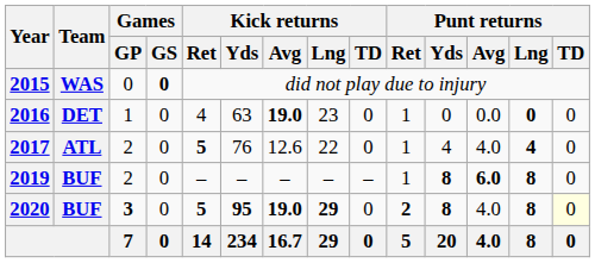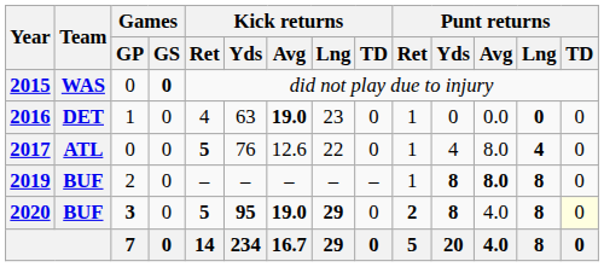 <table class="wikitable" style="text-align:center;">
 <tr>
 <th rowspan="2">Year</th>
 <th rowspan="2">Team</th>
 <th colspan="2">Games</th>
 <th colspan="5">Kick returns</th>
 <th colspan="5">Punt returns</th>
 </tr>
 <tr>
 <th>GP</th>
 <th>GS</th>
 <th>Ret</th>
 <th>Yds</th>
 <th>Avg</th>
 <th>Lng</th>
 <th>TD</th>
 <th>Ret</th>
 <th>Yds</th>
 <th>Avg</th>
 <th>Lng</th>
 <th>TD</th>
 </tr>
 <tr>
 <th><a href='#'>2015</a></th>
 <th><a href='#'>WAS</a></th>
 <td>0</td>
 <td><strong>0</strong></td>
 <td colspan="20"><em>did not play due to injury</em></td>
 </tr>
 <tr>
 <th><a href='#'>2016</a></th>
 <th><a href='#'>DET</a></th>
 <td>1</td>
 <td>0</td>
 <td>4</td>
 <td>63</td>
 <td><strong>19.0</strong></td>
 <td>23</td>
 <td>0</td>
 <td>1</td>
 <td>0</td>
 <td>0.0</td>
 <td><strong>0</strong></td>
 <td>0</td>
 </tr>
 <tr>
 <th><a href='#'>2017</a></th>
 <th><a href='#'>ATL</a></th>
-<td>2</td>
+<td>0</td>
 <td>0</td>
 <td><strong>5</strong></td>
 <td>76</td>
 <td>12.6</td>
 <td>22</td>
 <td>0</td>
 <td>1</td>
 <td>4</td>
-<td>4.0</td>
+<td>8.0</td>
 <td><strong>4</strong></td>
 <td>0</td>
 </tr>
 <tr>
 <th><a href='#'>2019</a></th>
 <th><a href='#'>BUF</a></th>
 <td>2</td>
 <td>0</td>
 <td>–</td>
 <td>–</td>
 <td>–</td>
 <td>–</td>
 <td>–</td>
 <td>1</td>
 <td><strong>8</strong></td>
-<td><strong>6.0</strong></td>
+<td><strong>8.0</strong></td>
 <td><strong>8</strong></td>
 <td>0</td>
 </tr>
 <tr>
 <th><a href='#'>2020</a></th>
 <th><a href='#'>BUF</a></th>
 <td><strong>3</strong></td>
 <td>0</td>
 <td><strong>5</strong></td>
 <td><strong>95</strong></td>
 <td><strong>19.0</strong></td>
 <td><strong>29</strong></td>
 <td>0</td>
 <td><strong>2</strong></td>
 <td><strong>8</strong></td>
 <td>4.0</td>
 <td><strong>8</strong></td>
 <td style="background: lightyellow;">0</td>
 </tr>
 <tr>
 <th colspan="2"></th>
 <th>7</th>
 <th>0</th>
 <th>14</th>
 <th>234</th>
 <th>16.7</th>
 <th>29</th>
 <th>0</th>
 <th>5</th>
 <th>20</th>
 <th>4.0</th>
 <th>8</th>
 <th>0</th>
 </tr>
 </table>
